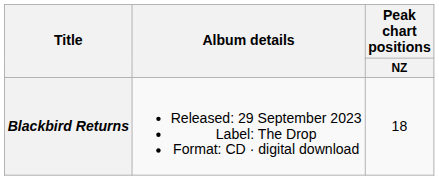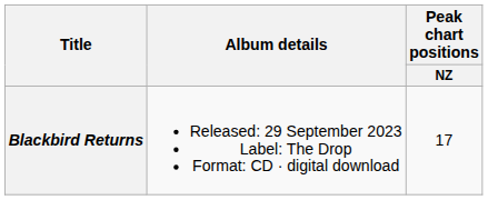 <table class="wikitable plainrowheaders" style="text-align:center;" border="1">
 <tr>
 <th scope="col" rowspan="2">Title</th>
 <th scope="col" rowspan="2">Album details</th>
 <th scope="col" colspan="1">Peak chart positions</th>
 </tr>
 <tr>
 <th scope="col" style="width:2.75em;font-size:85%;">NZ<br></th>
 </tr>
 <tr>
 <th scope="row"><em>Blackbird Returns</em></th>
 <td><br><ul><li>Released: 29 September 2023</li><li>Label: The Drop</li><li>Format: CD · digital download</li></ul></td>
-<td>18<br></td>
+<td>17<br></td>
 </tr>
 </table>
